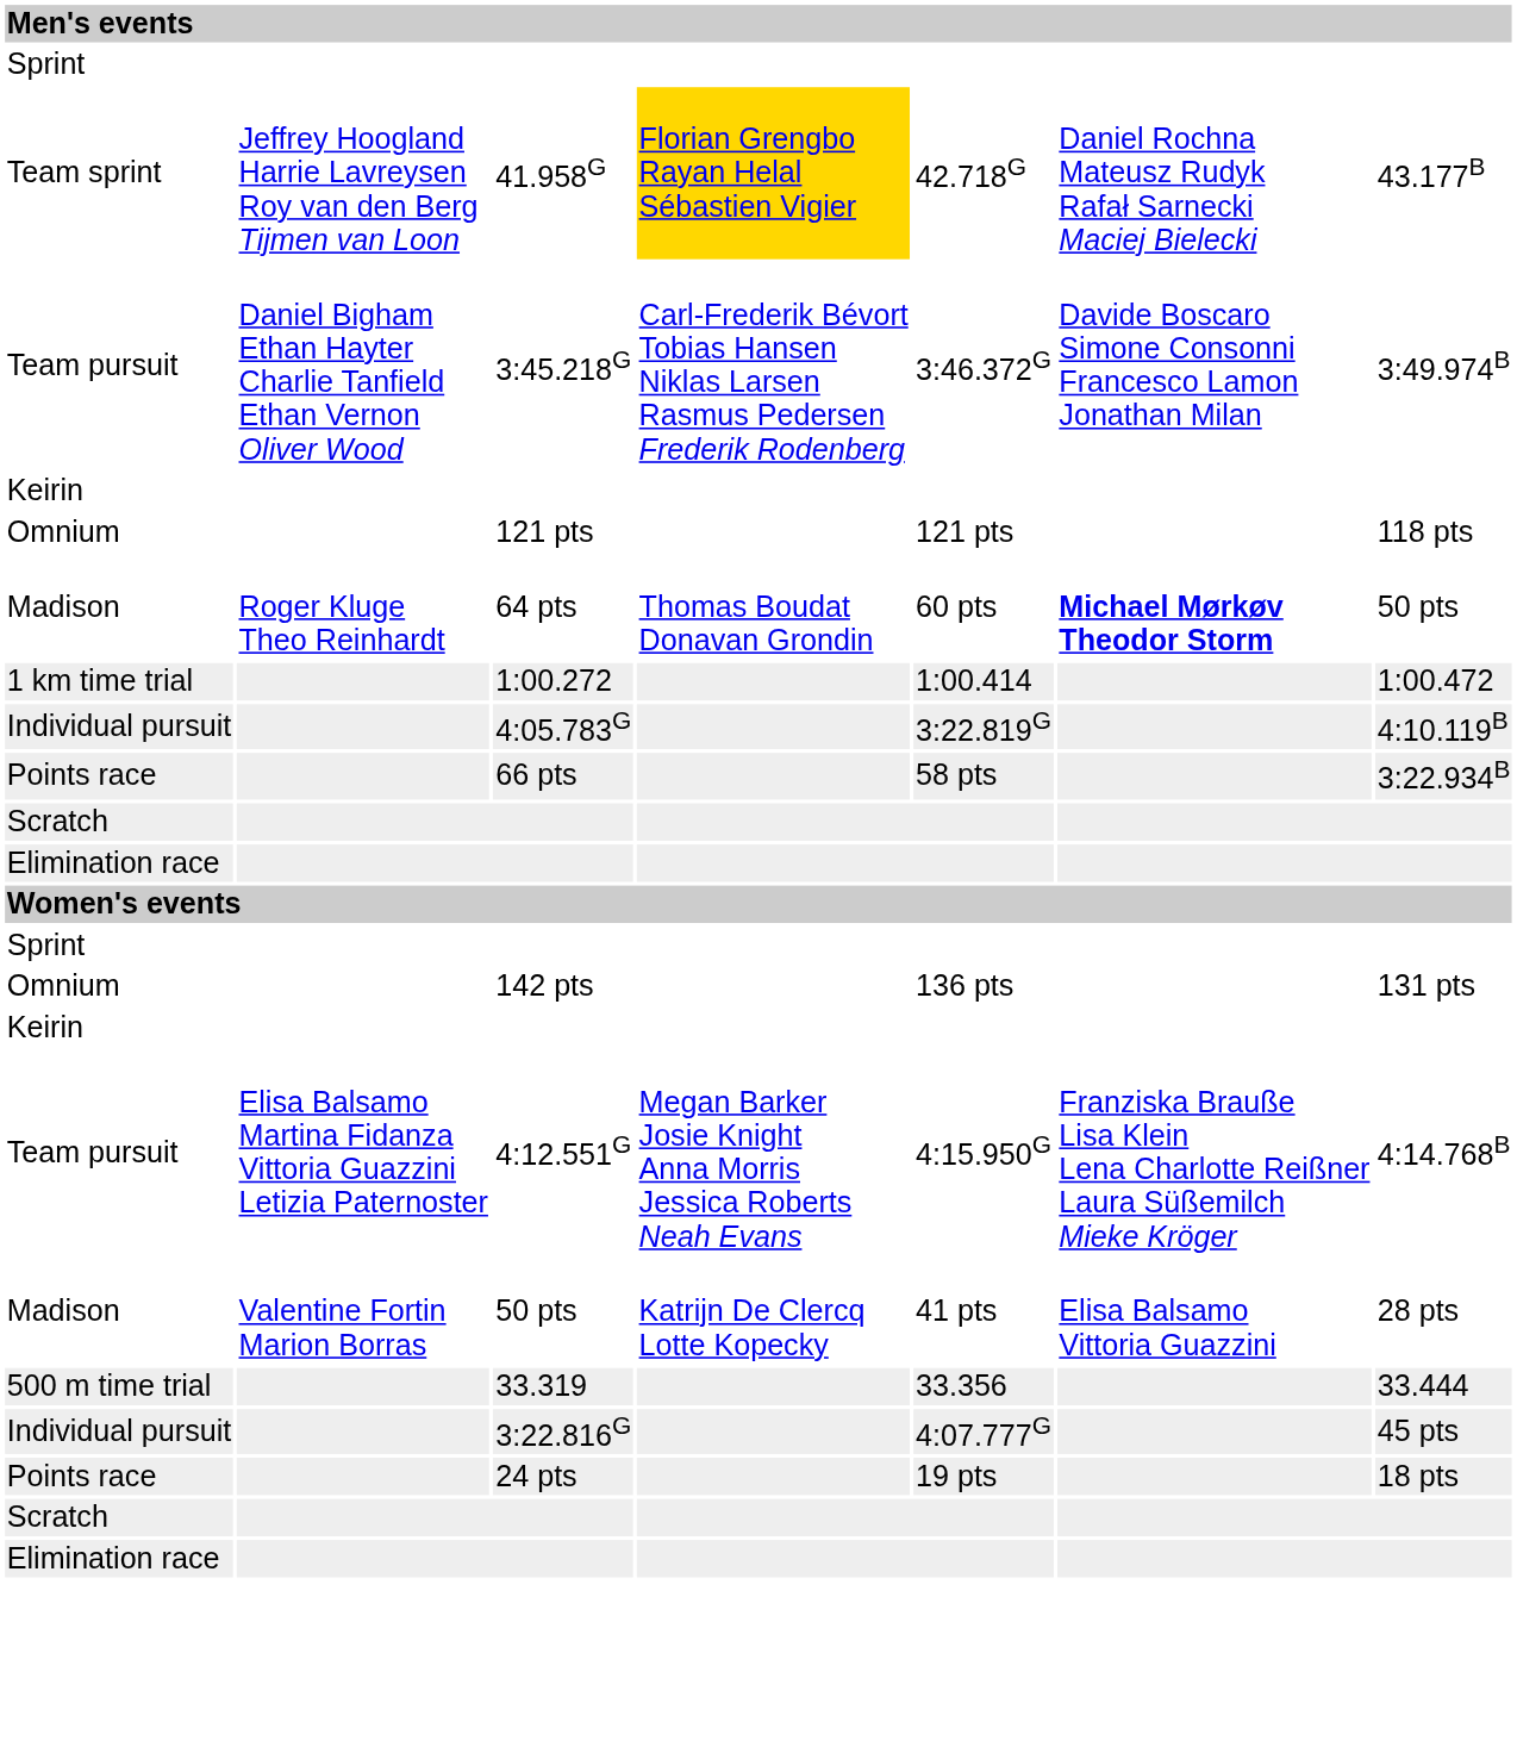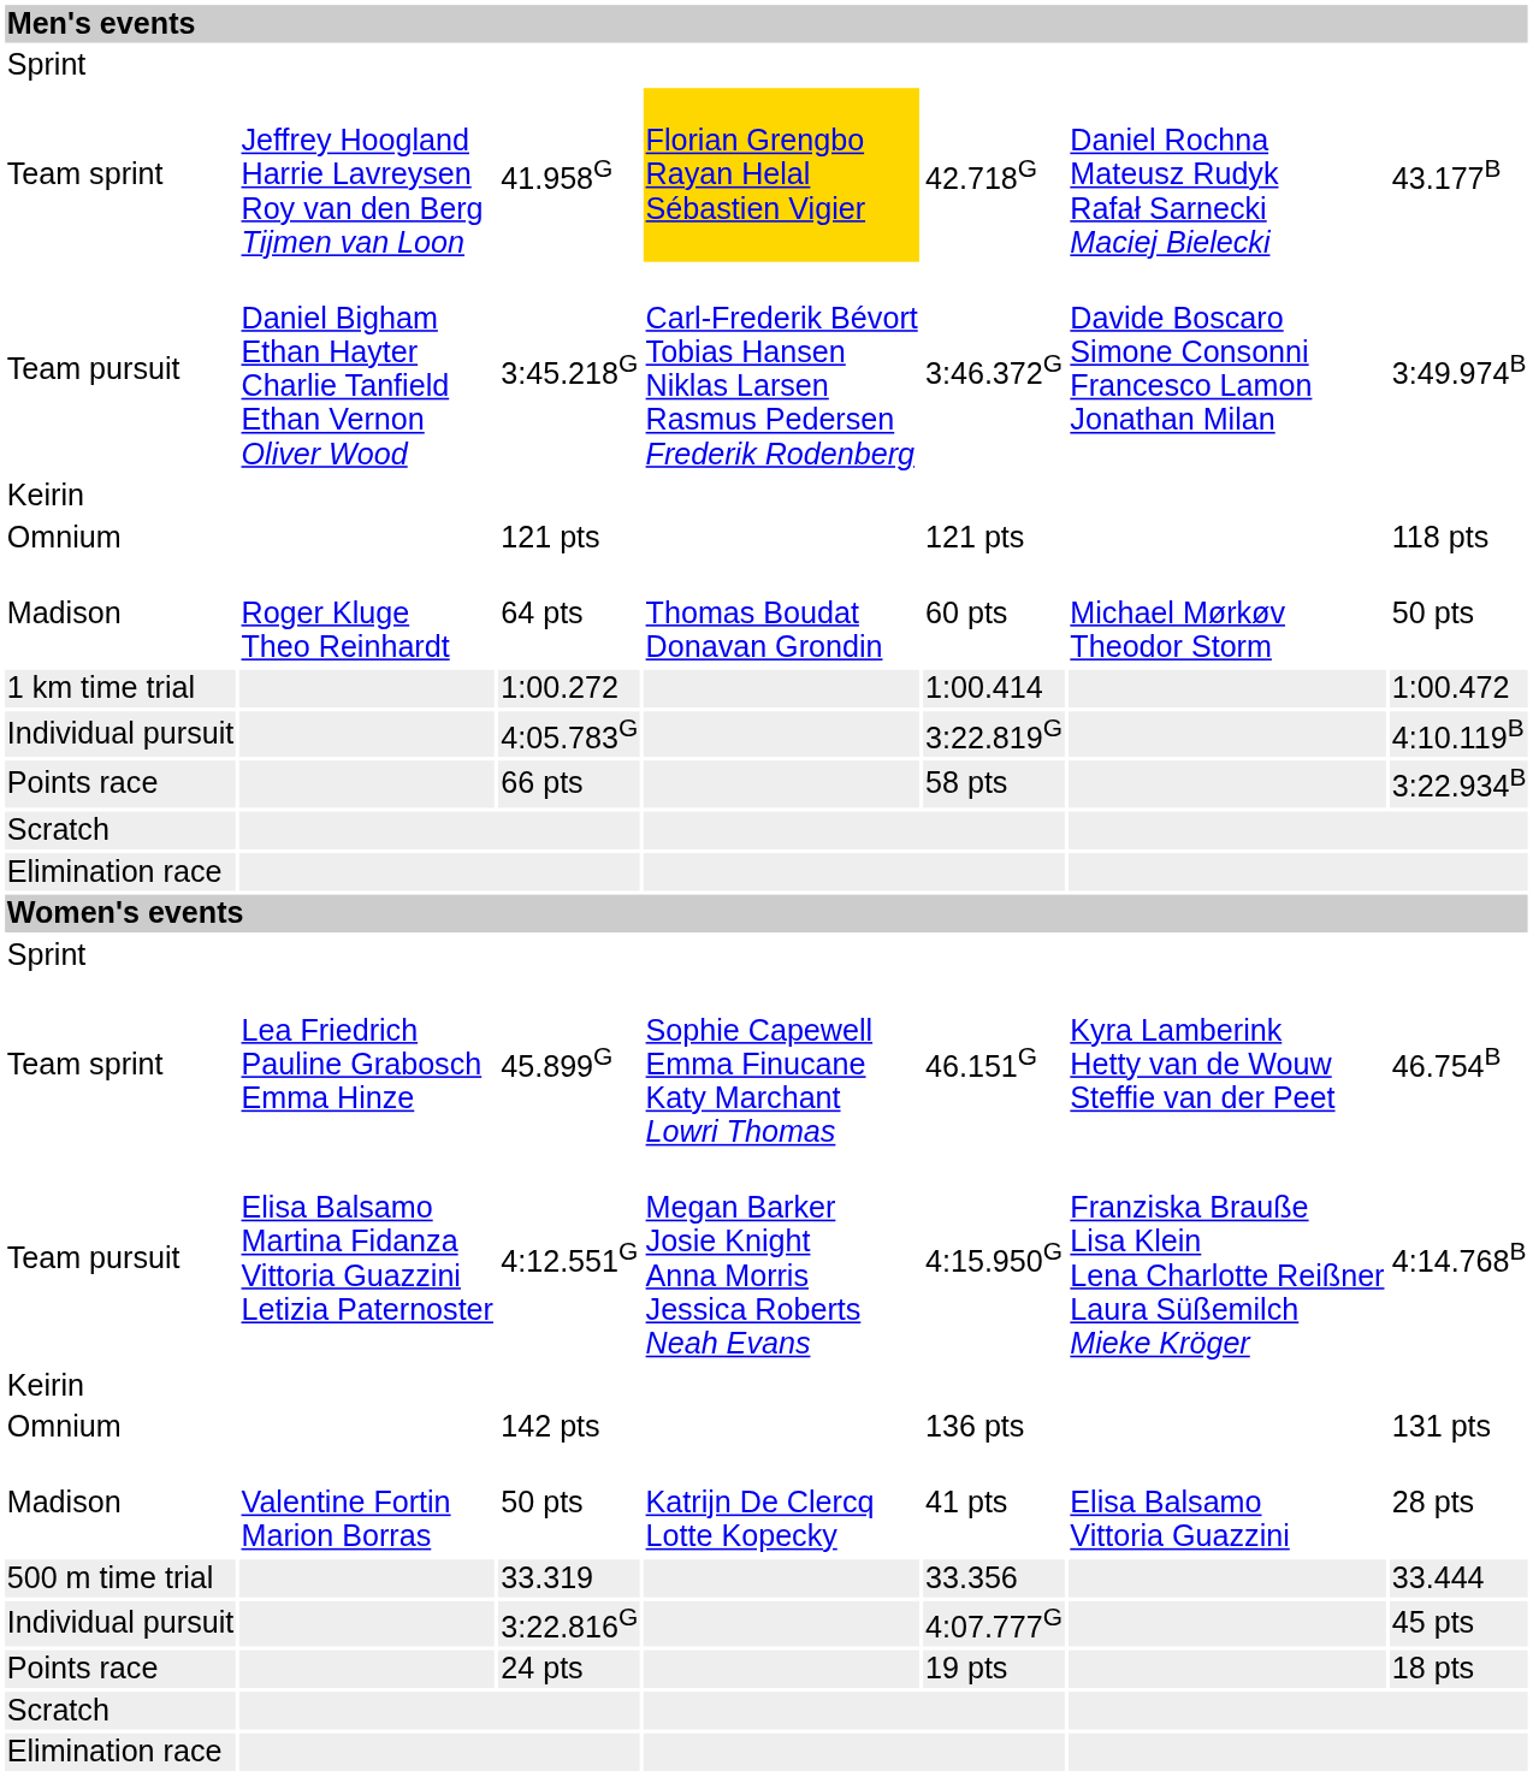 <table>
 <tr style="background:#ccc; width:100%;">
 <td colspan=7><strong>Men's events</strong></td>
 </tr>
 <tr>
 <td>Sprint<br></td>
 <td colspan=2></td>
 <td colspan=2></td>
 <td colspan=2></td>
 </tr>
 <tr>
 <td>Team sprint<br></td>
 <td valign=top><br><a href='#'>Jeffrey Hoogland</a><br><a href='#'>Harrie Lavreysen</a><br><a href='#'>Roy van den Berg</a><br><em><a href='#'>Tijmen van Loon</a></em></td>
 <td>41.958<sup>G</sup></td>
 <td valign=top style="background: gold;"><br><a href='#'>Florian Grengbo</a><br><a href='#'>Rayan Helal</a><br><a href='#'>Sébastien Vigier</a></td>
 <td>42.718<sup>G</sup></td>
 <td valign=top><br><a href='#'>Daniel Rochna</a><br><a href='#'>Mateusz Rudyk</a><br><a href='#'>Rafał Sarnecki</a><br><em><a href='#'>Maciej Bielecki</a></em></td>
 <td>43.177<sup>B</sup></td>
 </tr>
 <tr>
 <td>Team pursuit<br></td>
 <td valign=top><br><a href='#'>Daniel Bigham</a><br><a href='#'>Ethan Hayter</a><br><a href='#'>Charlie Tanfield</a><br><a href='#'>Ethan Vernon</a><br><em><a href='#'>Oliver Wood</a></em></td>
 <td>3:45.218<sup>G</sup></td>
 <td valign=top><br><a href='#'>Carl-Frederik Bévort</a><br><a href='#'>Tobias Hansen</a><br><a href='#'>Niklas Larsen</a><br><a href='#'>Rasmus Pedersen</a><br><em><a href='#'>Frederik Rodenberg</a></em></td>
 <td>3:46.372<sup>G</sup></td>
 <td valign=top><br><a href='#'>Davide Boscaro</a><br><a href='#'>Simone Consonni</a><br><a href='#'>Francesco Lamon</a><br><a href='#'>Jonathan Milan</a></td>
 <td>3:49.974<sup>B</sup></td>
 </tr>
 <tr>
 <td>Keirin<br></td>
 <td colspan=2></td>
 <td colspan=2></td>
 <td colspan=2></td>
 </tr>
 <tr>
 <td>Omnium<br></td>
 <td></td>
 <td>121 pts</td>
 <td></td>
 <td>121 pts</td>
 <td></td>
 <td>118 pts</td>
 </tr>
 <tr>
 <td>Madison<br></td>
 <td><br><a href='#'>Roger Kluge</a><br><a href='#'>Theo Reinhardt</a></td>
 <td>64 pts</td>
 <td><br><a href='#'>Thomas Boudat</a><br><a href='#'>Donavan Grondin</a></td>
 <td>60 pts</td>
-<td><strong><br><a href='#'>Michael Mørkøv</a><br><a href='#'>Theodor Storm</a></strong></td>
+<td><br><a href='#'>Michael Mørkøv</a><br><a href='#'>Theodor Storm</a></td>
 <td>50 pts</td>
 </tr>
 <tr style="background:#eee">
 <td>1 km time trial<br></td>
 <td></td>
 <td>1:00.272</td>
 <td></td>
 <td>1:00.414</td>
 <td></td>
 <td>1:00.472</td>
 </tr>
 <tr style="background:#eee">
 <td>Individual pursuit<br></td>
 <td></td>
 <td>4:05.783<sup>G</sup></td>
 <td></td>
 <td>3:22.819<sup>G</sup></td>
 <td></td>
 <td>4:10.119<sup>B</sup></td>
 </tr>
 <tr style="background:#eee">
 <td>Points race<br></td>
 <td></td>
 <td>66 pts</td>
 <td></td>
 <td>58 pts</td>
 <td></td>
 <td>3:22.934<sup>B</sup></td>
 </tr>
 <tr style="background:#eee">
 <td>Scratch<br></td>
 <td colspan=2></td>
 <td colspan=2></td>
 <td colspan=2></td>
 </tr>
 <tr style="background:#eee">
 <td>Elimination race<br></td>
 <td colspan=2></td>
 <td colspan=2></td>
 <td colspan=2></td>
 </tr>
 <tr style="background:#ccc; width:100%;">
 <td colspan=7><strong>Women's events</strong></td>
 </tr>
 <tr>
 <td>Sprint<br></td>
 <td colspan=2></td>
 <td colspan=2></td>
 <td colspan=2></td>
 </tr>
 <tr>
-<td>Omnium<br></td>
-<td></td>
-<td>142 pts</td>
-<td></td>
-<td>136 pts</td>
-<td></td>
-<td>131 pts</td>
-</tr>
-<tr>
-<td>Keirin<br></td>
-<td colspan=2></td>
-<td colspan=2></td>
-<td colspan=2></td>
+<td>Team sprint<br></td>
+<td valign=top><br><a href='#'>Lea Friedrich</a><br><a href='#'>Pauline Grabosch</a><br><a href='#'>Emma Hinze</a></td>
+<td>45.899<sup>G</sup></td>
+<td valign=top><br><a href='#'>Sophie Capewell</a><br><a href='#'>Emma Finucane</a><br><a href='#'>Katy Marchant</a><br><em><a href='#'>Lowri Thomas</a></em></td>
+<td>46.151<sup>G</sup></td>
+<td valign=top><br><a href='#'>Kyra Lamberink</a><br><a href='#'>Hetty van de Wouw</a><br><a href='#'>Steffie van der Peet</a></td>
+<td>46.754<sup>B</sup></td>
 </tr>
 <tr>
 <td>Team pursuit<br></td>
 <td valign=top><br><a href='#'>Elisa Balsamo</a><br><a href='#'>Martina Fidanza</a><br><a href='#'>Vittoria Guazzini</a><br><a href='#'>Letizia Paternoster</a></td>
 <td>4:12.551<sup>G</sup></td>
 <td valign=top><br><a href='#'>Megan Barker</a><br><a href='#'>Josie Knight</a><br><a href='#'>Anna Morris</a><br><a href='#'>Jessica Roberts</a><br><em><a href='#'>Neah Evans</a></em></td>
 <td>4:15.950<sup>G</sup></td>
 <td valign=top><br><a href='#'>Franziska Brauße</a><br><a href='#'>Lisa Klein</a><br><a href='#'>Lena Charlotte Reißner</a><br><a href='#'>Laura Süßemilch</a><br><em><a href='#'>Mieke Kröger</a></em></td>
 <td>4:14.768<sup>B</sup></td>
+</tr>
+<tr>
+<td>Keirin<br></td>
+<td colspan=2></td>
+<td colspan=2></td>
+<td colspan=2></td>
+</tr>
+<tr>
+<td>Omnium<br></td>
+<td></td>
+<td>142 pts</td>
+<td></td>
+<td>136 pts</td>
+<td></td>
+<td>131 pts</td>
 </tr>
 <tr>
 <td>Madison<br></td>
 <td><br><a href='#'>Valentine Fortin</a><br><a href='#'>Marion Borras</a></td>
 <td>50 pts</td>
 <td><br><a href='#'>Katrijn De Clercq</a><br><a href='#'>Lotte Kopecky</a></td>
 <td>41 pts</td>
 <td><br><a href='#'>Elisa Balsamo</a><br><a href='#'>Vittoria Guazzini</a></td>
 <td>28 pts</td>
 </tr>
 <tr style="background:#eee">
 <td>500 m time trial<br></td>
 <td></td>
 <td>33.319</td>
 <td></td>
 <td>33.356</td>
 <td></td>
 <td>33.444</td>
 </tr>
 <tr style="background:#eee">
 <td>Individual pursuit<br></td>
 <td></td>
 <td>3:22.816<sup>G</sup></td>
 <td></td>
 <td>4:07.777<sup>G</sup></td>
 <td></td>
 <td>45 pts</td>
 </tr>
 <tr style="background:#eee">
 <td>Points race<br></td>
 <td></td>
 <td>24 pts</td>
 <td></td>
 <td>19 pts</td>
 <td></td>
 <td>18 pts</td>
 </tr>
 <tr style="background:#eee">
 <td>Scratch<br></td>
 <td colspan=2></td>
 <td colspan=2></td>
 <td colspan=2></td>
 </tr>
 <tr style="background:#eee">
 <td>Elimination race<br></td>
 <td colspan=2></td>
 <td colspan=2></td>
 <td colspan=2></td>
 </tr>
 </table>
